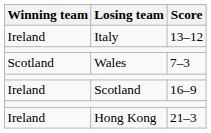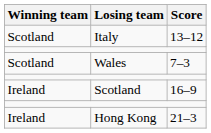 <table class="wikitable">
 <tr>
 <th>Winning team</th>
 <th>Losing team</th>
 <th>Score</th>
 </tr>
 <tr>
-<td>Ireland</td>
+<td>Scotland</td>
 <td>Italy</td>
 <td>13–12</td>
 </tr>
 <tr>
 <td colspan="3"></td>
 </tr>
 <tr>
 <td>Scotland</td>
 <td>Wales</td>
 <td>7–3</td>
 </tr>
 <tr>
 <td colspan="3"></td>
 </tr>
 <tr>
 <td>Ireland</td>
 <td>Scotland</td>
 <td>16–9</td>
 </tr>
 <tr>
 <td colspan="3"></td>
 </tr>
 <tr>
 <td>Ireland</td>
 <td>Hong Kong</td>
 <td>21–3</td>
 </tr>
 </table>
